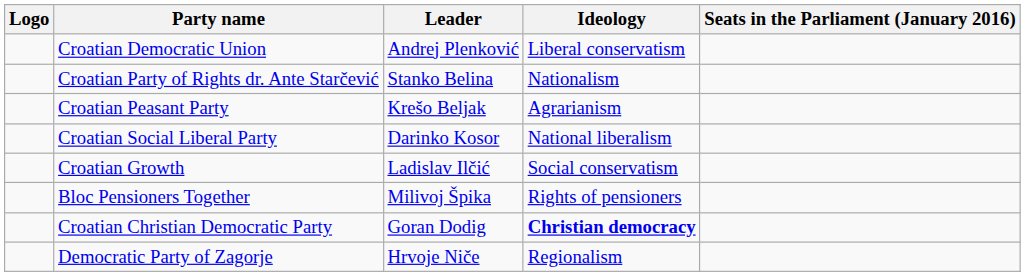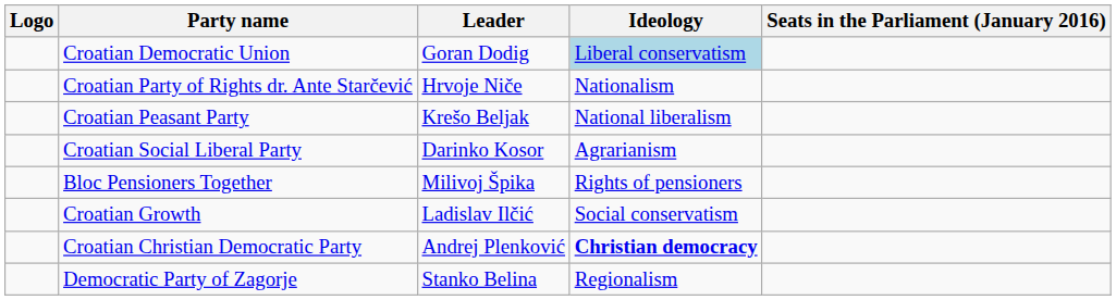 <table class="wikitable" style="text-align:left;">
 <tr>
 <th>Logo</th>
 <th>Party name</th>
 <th>Leader</th>
 <th>Ideology</th>
 <th>Seats in the Parliament (January 2016)</th>
 </tr>
 <tr>
 <td></td>
 <td><a href='#'>Croatian Democratic Union</a></td>
-<td><a href='#'>Andrej Plenković</a></td>
-<td><a href='#'>Liberal conservatism</a></td>
+<td><a href='#'>Goran Dodig</a></td>
+<td style="background: lightblue;"><a href='#'>Liberal conservatism</a></td>
 <td></td>
 </tr>
 <tr>
 <td></td>
 <td><a href='#'>Croatian Party of Rights dr. Ante Starčević</a></td>
-<td><a href='#'>Stanko Belina</a></td>
+<td><a href='#'>Hrvoje Niče</a></td>
 <td><a href='#'>Nationalism</a></td>
 <td></td>
 </tr>
 <tr>
 <td></td>
 <td><a href='#'>Croatian Peasant Party</a></td>
 <td><a href='#'>Krešo Beljak</a></td>
-<td><a href='#'>Agrarianism</a></td>
+<td><a href='#'>National liberalism</a></td>
 <td></td>
 </tr>
 <tr>
 <td></td>
 <td><a href='#'>Croatian Social Liberal Party</a></td>
 <td><a href='#'>Darinko Kosor</a></td>
-<td><a href='#'>National liberalism</a></td>
+<td><a href='#'>Agrarianism</a></td>
+<td></td>
+</tr>
+<tr>
+<td></td>
+<td><a href='#'>Bloc Pensioners Together</a></td>
+<td><a href='#'>Milivoj Špika</a></td>
+<td><a href='#'>Rights of pensioners</a></td>
 <td></td>
 </tr>
 <tr>
 <td></td>
 <td><a href='#'>Croatian Growth</a></td>
 <td><a href='#'>Ladislav Ilčić</a></td>
 <td><a href='#'>Social conservatism</a></td>
 <td></td>
 </tr>
 <tr>
 <td></td>
-<td><a href='#'>Bloc Pensioners Together</a></td>
-<td><a href='#'>Milivoj Špika</a></td>
-<td><a href='#'>Rights of pensioners</a></td>
-<td></td>
-</tr>
-<tr>
-<td></td>
 <td><a href='#'>Croatian Christian Democratic Party</a></td>
-<td><a href='#'>Goran Dodig</a></td>
+<td><a href='#'>Andrej Plenković</a></td>
 <td><strong><a href='#'>Christian democracy</a></strong></td>
 <td></td>
 </tr>
 <tr>
 <td></td>
 <td><a href='#'>Democratic Party of Zagorje</a></td>
-<td><a href='#'>Hrvoje Niče</a></td>
+<td><a href='#'>Stanko Belina</a></td>
 <td><a href='#'>Regionalism</a></td>
 <td></td>
 </tr>
 </table>
